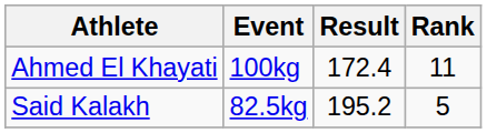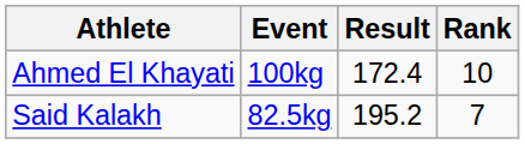 <table class=wikitable style="font-size:90%">
 <tr>
 <th>Athlete</th>
 <th>Event</th>
 <th>Result</th>
 <th>Rank</th>
 </tr>
 <tr>
 <td><a href='#'>Ahmed El Khayati</a></td>
 <td><a href='#'>100kg</a></td>
 <td style="text-align:center;">172.4</td>
-<td style="text-align:center;">11</td>
+<td style="text-align:center;">10</td>
 </tr>
 <tr>
 <td><a href='#'>Said Kalakh</a></td>
 <td><a href='#'>82.5kg</a></td>
 <td style="text-align:center;">195.2</td>
-<td style="text-align:center;">5</td>
+<td style="text-align:center;">7</td>
 </tr>
 </table>
